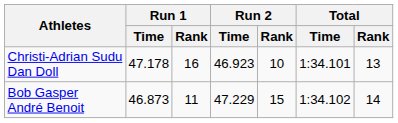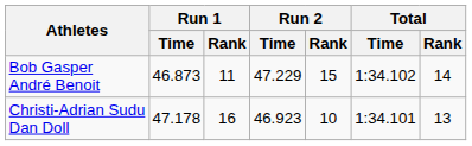 <table class="wikitable" border="1" style="font-size:90%">
 <tr>
 <th rowspan="2">Athletes</th>
 <th colspan="2">Run 1</th>
 <th colspan="2">Run 2</th>
 <th colspan="2">Total</th>
 </tr>
 <tr>
 <th>Time</th>
 <th>Rank</th>
 <th>Time</th>
 <th>Rank</th>
 <th>Time</th>
 <th>Rank</th>
 </tr>
 <tr>
+<td><a href='#'>Bob Gasper</a><br><a href='#'>André Benoit</a></td>
+<td align="center">46.873</td>
+<td align="center">11</td>
+<td align="center">47.229</td>
+<td align="center">15</td>
+<td align="center">1:34.102</td>
+<td align="center">14</td>
+</tr>
+<tr>
 <td><a href='#'>Christi-Adrian Sudu</a><br><a href='#'>Dan Doll</a></td>
 <td align="center">47.178</td>
 <td align="center">16</td>
 <td align="center">46.923</td>
 <td align="center">10</td>
 <td align="center">1:34.101</td>
 <td align="center">13</td>
 </tr>
-<tr>
-<td><a href='#'>Bob Gasper</a><br><a href='#'>André Benoit</a></td>
-<td align="center">46.873</td>
-<td align="center">11</td>
-<td align="center">47.229</td>
-<td align="center">15</td>
-<td align="center">1:34.102</td>
-<td align="center">14</td>
-</tr>
 </table>
